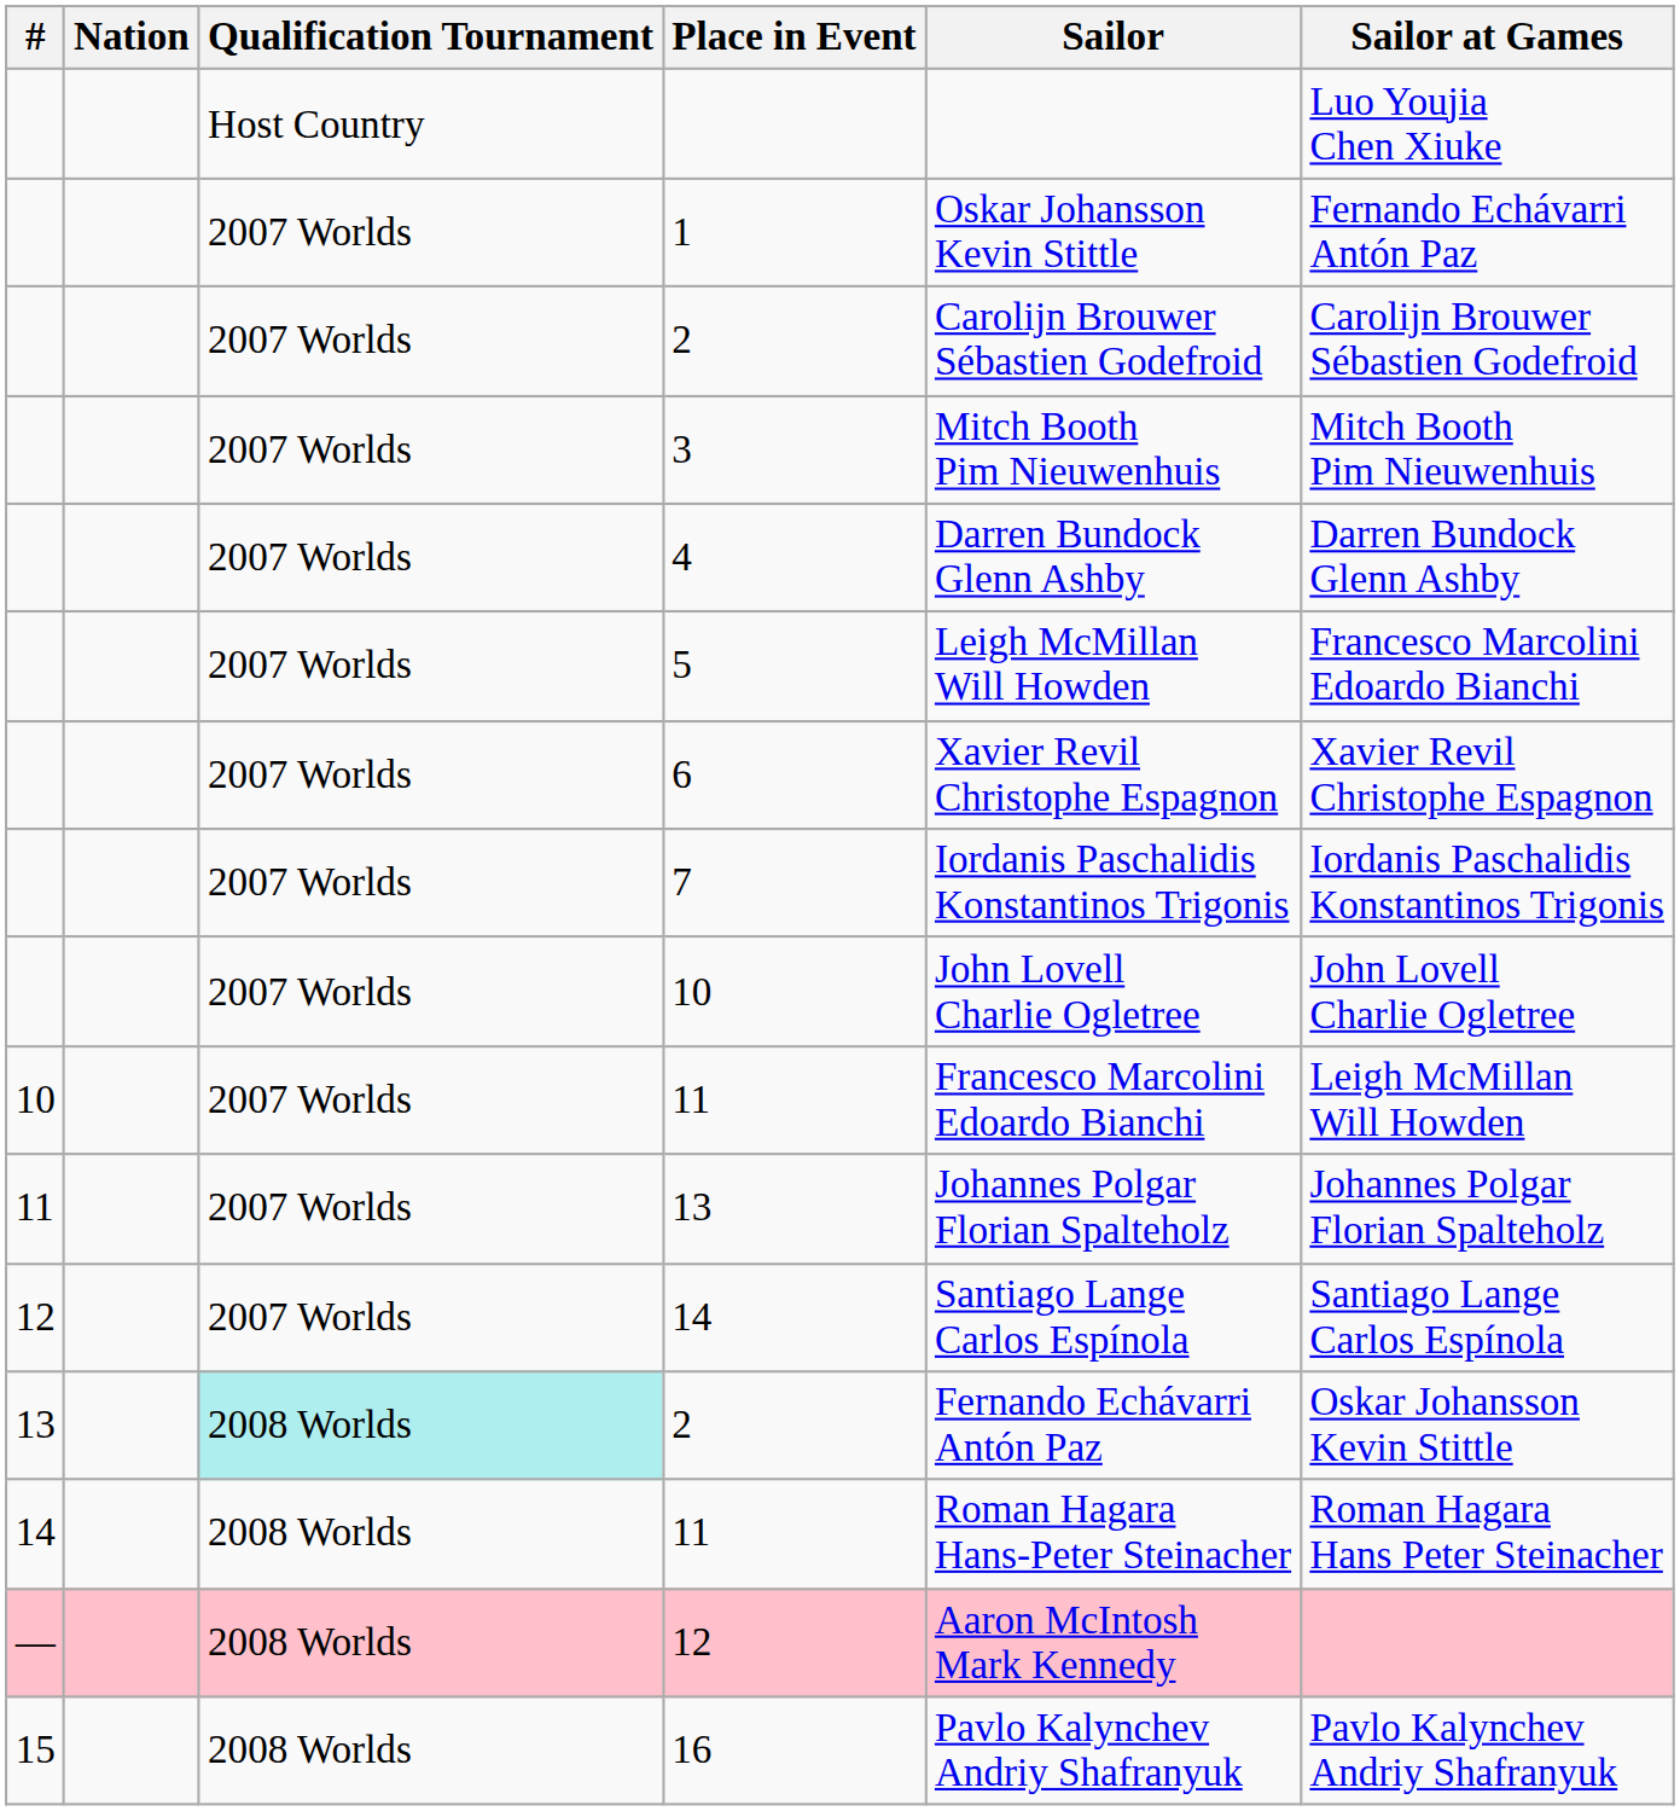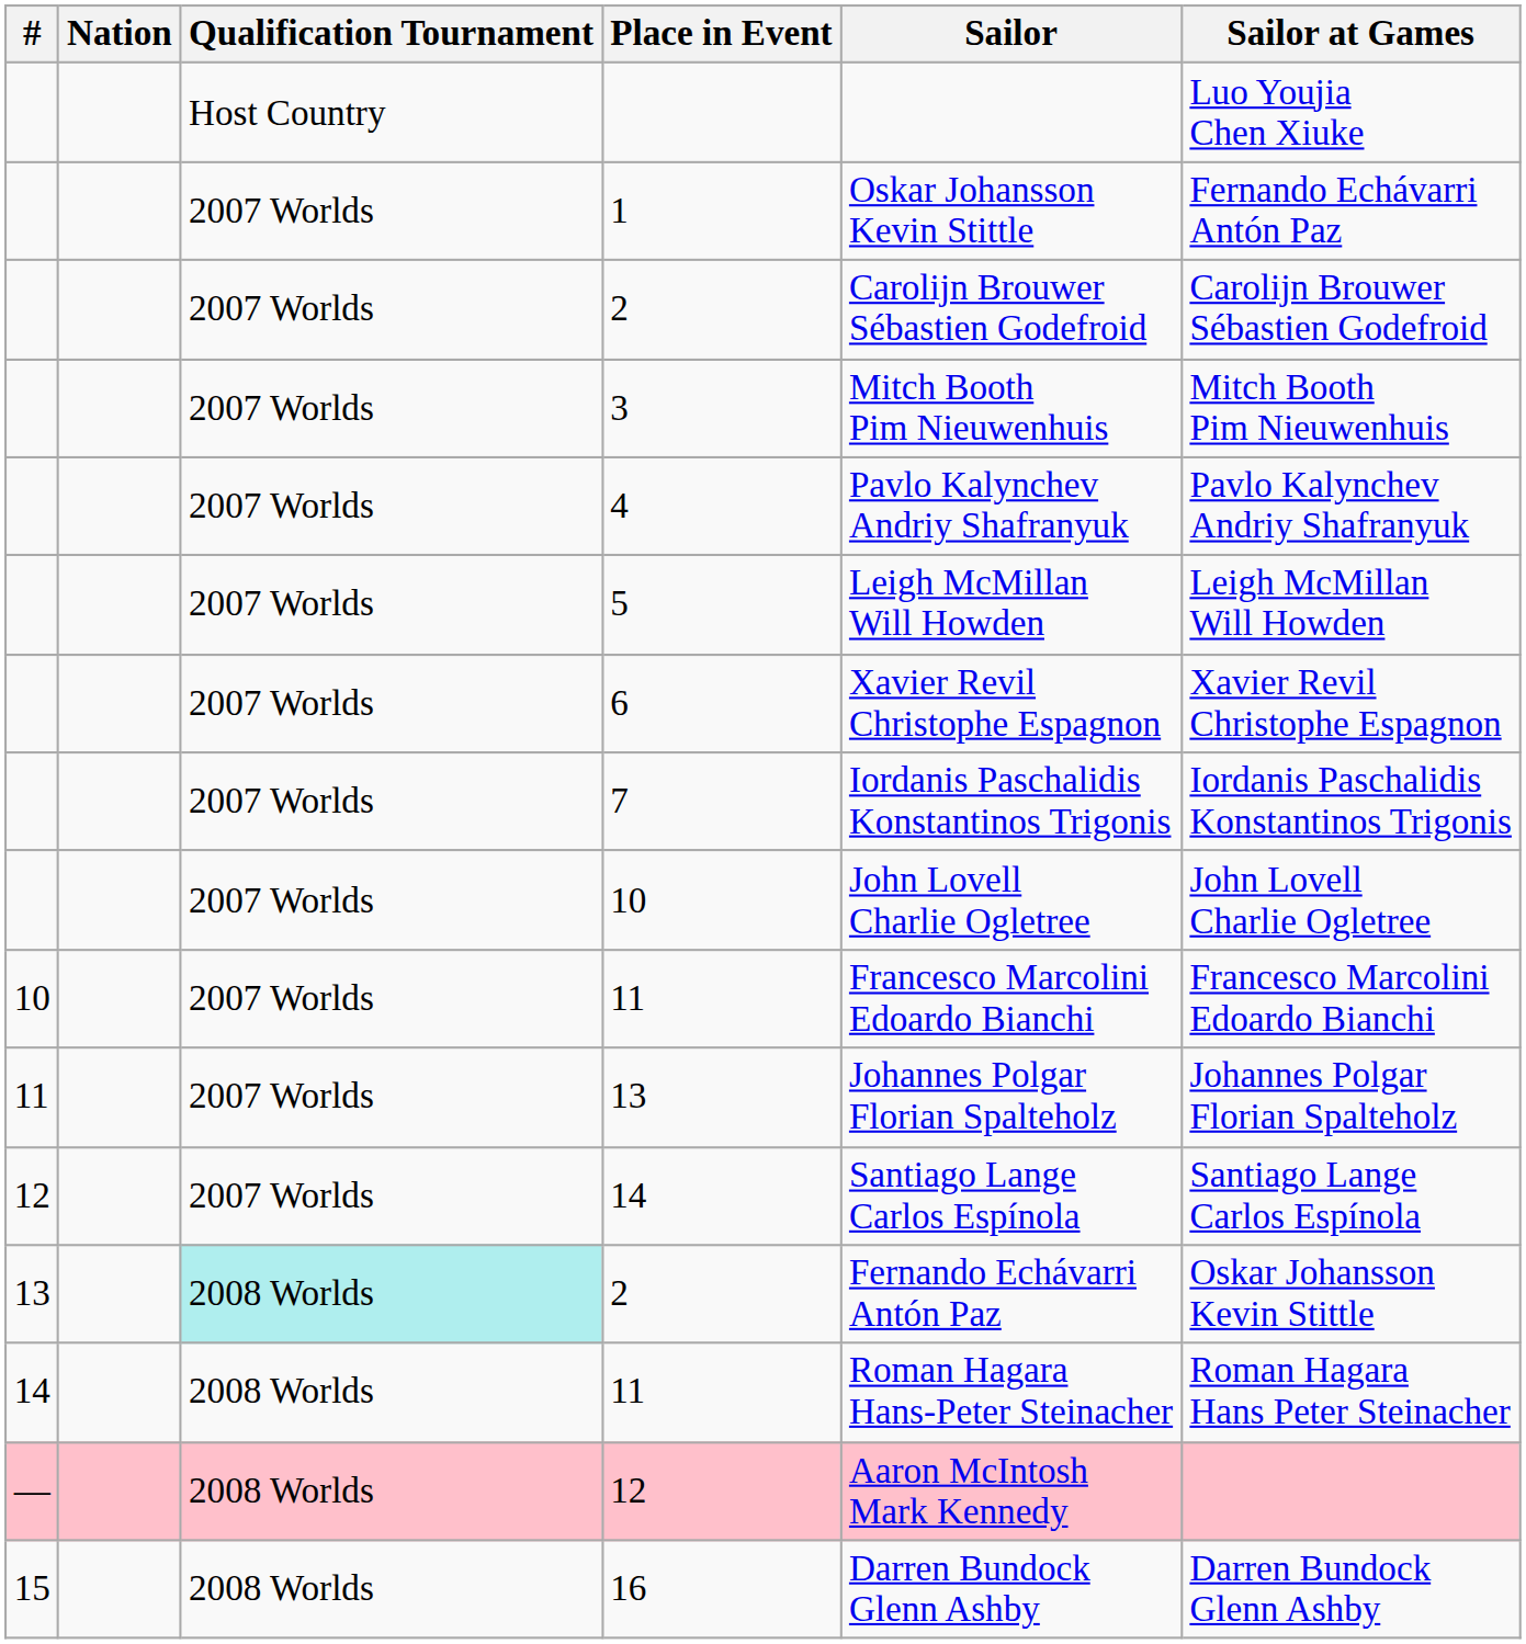 <table class="sortable wikitable">
 <tr>
 <th>#</th>
 <th>Nation</th>
 <th>Qualification Tournament</th>
 <th>Place in Event</th>
 <th>Sailor</th>
 <th>Sailor at Games</th>
 </tr>
 <tr>
 <td></td>
 <td></td>
 <td>Host Country</td>
 <td></td>
 <td></td>
 <td><a href='#'>Luo Youjia</a><br><a href='#'>Chen Xiuke</a></td>
 </tr>
 <tr>
 <td></td>
 <td></td>
 <td>2007 Worlds</td>
 <td>1</td>
 <td><a href='#'>Oskar Johansson</a><br><a href='#'>Kevin Stittle</a></td>
 <td><a href='#'>Fernando Echávarri</a><br><a href='#'>Antón Paz</a></td>
 </tr>
 <tr>
 <td></td>
 <td></td>
 <td>2007 Worlds</td>
 <td>2</td>
 <td><a href='#'>Carolijn Brouwer</a><br><a href='#'>Sébastien Godefroid</a></td>
 <td><a href='#'>Carolijn Brouwer</a><br><a href='#'>Sébastien Godefroid</a></td>
 </tr>
 <tr>
 <td></td>
 <td></td>
 <td>2007 Worlds</td>
 <td>3</td>
 <td><a href='#'>Mitch Booth</a><br><a href='#'>Pim Nieuwenhuis</a></td>
 <td><a href='#'>Mitch Booth</a><br><a href='#'>Pim Nieuwenhuis</a></td>
 </tr>
 <tr>
 <td></td>
 <td></td>
 <td>2007 Worlds</td>
 <td>4</td>
-<td><a href='#'>Darren Bundock</a><br><a href='#'>Glenn Ashby</a></td>
-<td><a href='#'>Darren Bundock</a><br><a href='#'>Glenn Ashby</a></td>
+<td><a href='#'>Pavlo Kalynchev</a><br><a href='#'>Andriy Shafranyuk</a></td>
+<td><a href='#'>Pavlo Kalynchev</a><br><a href='#'>Andriy Shafranyuk</a></td>
 </tr>
 <tr>
 <td></td>
 <td></td>
 <td>2007 Worlds</td>
 <td>5</td>
 <td><a href='#'>Leigh McMillan</a><br><a href='#'>Will Howden</a></td>
-<td><a href='#'>Francesco Marcolini</a><br><a href='#'>Edoardo Bianchi</a></td>
+<td><a href='#'>Leigh McMillan</a><br><a href='#'>Will Howden</a></td>
 </tr>
 <tr>
 <td></td>
 <td></td>
 <td>2007 Worlds</td>
 <td>6</td>
 <td><a href='#'>Xavier Revil</a><br><a href='#'>Christophe Espagnon</a></td>
 <td><a href='#'>Xavier Revil</a><br><a href='#'>Christophe Espagnon</a></td>
 </tr>
 <tr>
 <td></td>
 <td></td>
 <td>2007 Worlds</td>
 <td>7</td>
 <td><a href='#'>Iordanis Paschalidis</a><br><a href='#'>Konstantinos Trigonis</a></td>
 <td><a href='#'>Iordanis Paschalidis</a><br><a href='#'>Konstantinos Trigonis</a></td>
 </tr>
 <tr>
 <td></td>
 <td></td>
 <td>2007 Worlds</td>
 <td>10</td>
 <td><a href='#'>John Lovell</a><br><a href='#'>Charlie Ogletree</a></td>
 <td><a href='#'>John Lovell</a><br><a href='#'>Charlie Ogletree</a></td>
 </tr>
 <tr>
 <td>10</td>
 <td></td>
 <td>2007 Worlds</td>
 <td>11</td>
 <td><a href='#'>Francesco Marcolini</a><br><a href='#'>Edoardo Bianchi</a></td>
-<td><a href='#'>Leigh McMillan</a><br><a href='#'>Will Howden</a></td>
+<td><a href='#'>Francesco Marcolini</a><br><a href='#'>Edoardo Bianchi</a></td>
 </tr>
 <tr>
 <td>11</td>
 <td></td>
 <td>2007 Worlds</td>
 <td>13</td>
 <td><a href='#'>Johannes Polgar</a><br><a href='#'>Florian Spalteholz</a></td>
 <td><a href='#'>Johannes Polgar</a><br><a href='#'>Florian Spalteholz</a></td>
 </tr>
 <tr>
 <td>12</td>
 <td></td>
 <td>2007 Worlds</td>
 <td>14</td>
 <td><a href='#'>Santiago Lange</a><br><a href='#'>Carlos Espínola</a></td>
 <td><a href='#'>Santiago Lange</a><br><a href='#'>Carlos Espínola</a></td>
 </tr>
 <tr>
 <td>13</td>
 <td></td>
 <td style="background: paleturquoise;">2008 Worlds</td>
 <td>2</td>
 <td><a href='#'>Fernando Echávarri</a><br><a href='#'>Antón Paz</a></td>
 <td><a href='#'>Oskar Johansson</a><br><a href='#'>Kevin Stittle</a></td>
 </tr>
 <tr>
 <td>14</td>
 <td></td>
 <td>2008 Worlds</td>
 <td>11</td>
 <td><a href='#'>Roman Hagara</a><br><a href='#'>Hans-Peter Steinacher</a></td>
 <td><a href='#'>Roman Hagara</a><br><a href='#'>Hans Peter Steinacher</a></td>
 </tr>
 <tr bgcolor=#FFC0CB>
 <td>—</td>
 <td></td>
 <td>2008 Worlds</td>
 <td>12</td>
 <td><a href='#'>Aaron McIntosh</a><br><a href='#'>Mark Kennedy</a></td>
 <td></td>
 </tr>
 <tr>
 <td>15</td>
 <td></td>
 <td>2008 Worlds</td>
 <td>16</td>
-<td><a href='#'>Pavlo Kalynchev</a><br><a href='#'>Andriy Shafranyuk</a></td>
-<td><a href='#'>Pavlo Kalynchev</a><br><a href='#'>Andriy Shafranyuk</a></td>
+<td><a href='#'>Darren Bundock</a><br><a href='#'>Glenn Ashby</a></td>
+<td><a href='#'>Darren Bundock</a><br><a href='#'>Glenn Ashby</a></td>
 </tr>
 </table>
